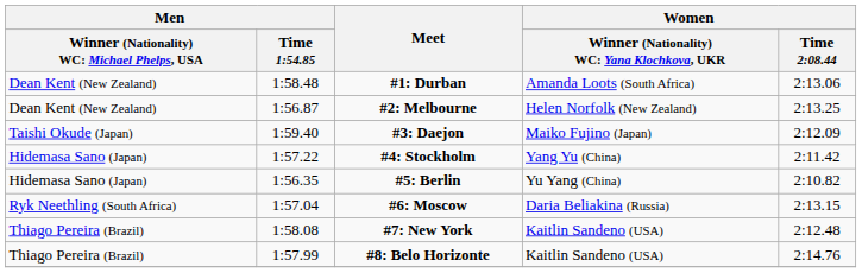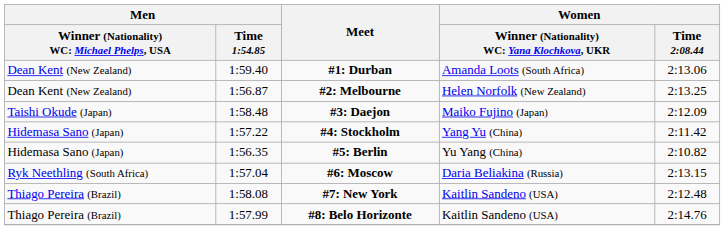 <table class=wikitable width=100%>
 <tr>
 <th colspan="2">Men</th>
 <th rowspan="2">Meet</th>
 <th colspan="2">Women</th>
 </tr>
 <tr>
 <th>Winner <small>(Nationality)<br>WC: <em><a href='#'>Michael Phelps</a></em>, USA</small></th>
 <th>Time<br><small><em>1:54.85</em></small></th>
 <th>Winner <small>(Nationality)<br>WC: <em><a href='#'>Yana Klochkova</a></em>, UKR</small></th>
 <th>Time<br><small><em>2:08.44</em></small></th>
 </tr>
 <tr>
 <td> <a href='#'>Dean Kent</a> <small>(New Zealand)</small></td>
-<td align=center>1:58.48</td>
+<td align=center>1:59.40</td>
 <td align=center><strong>#1: Durban</strong></td>
 <td> <a href='#'>Amanda Loots</a> <small>(South Africa)</small></td>
 <td align=center>2:13.06</td>
 </tr>
 <tr>
 <td> Dean Kent <small>(New Zealand)</small></td>
 <td align=center>1:56.87</td>
 <td align=center><strong>#2: Melbourne</strong></td>
 <td> <a href='#'>Helen Norfolk</a> <small>(New Zealand)</small></td>
 <td align=center>2:13.25</td>
 </tr>
 <tr>
 <td> <a href='#'>Taishi Okude</a> <small>(Japan)</small></td>
-<td align=center>1:59.40</td>
+<td align=center>1:58.48</td>
 <td align=center><strong>#3: Daejon</strong></td>
 <td> <a href='#'>Maiko Fujino</a> <small>(Japan)</small></td>
 <td align=center>2:12.09</td>
 </tr>
 <tr>
 <td> <a href='#'>Hidemasa Sano</a> <small>(Japan)</small></td>
 <td align=center>1:57.22</td>
 <td align=center><strong>#4: Stockholm</strong></td>
 <td> <a href='#'>Yang Yu</a> <small>(China)</small></td>
 <td align=center>2:11.42</td>
 </tr>
 <tr>
 <td> Hidemasa Sano <small>(Japan)</small></td>
 <td align=center>1:56.35</td>
 <td align=center><strong>#5: Berlin</strong></td>
 <td> Yu Yang <small>(China)</small></td>
 <td align=center>2:10.82</td>
 </tr>
 <tr>
 <td> <a href='#'>Ryk Neethling</a> <small>(South Africa)</small></td>
 <td align=center>1:57.04</td>
 <td align=center><strong>#6: Moscow</strong></td>
 <td> <a href='#'>Daria Beliakina</a> <small>(Russia)</small></td>
 <td align=center>2:13.15</td>
 </tr>
 <tr>
 <td> <a href='#'>Thiago Pereira</a> <small>(Brazil)</small></td>
 <td align=center>1:58.08</td>
 <td align=center><strong>#7: New York</strong></td>
 <td> <a href='#'>Kaitlin Sandeno</a> <small>(USA)</small></td>
 <td align=center>2:12.48</td>
 </tr>
 <tr>
 <td> Thiago Pereira <small>(Brazil)</small></td>
 <td align=center>1:57.99</td>
 <td align=center><strong>#8: Belo Horizonte</strong></td>
 <td> Kaitlin Sandeno <small>(USA)</small></td>
 <td align=center>2:14.76</td>
 </tr>
 <tr>
 </tr>
 </table>
